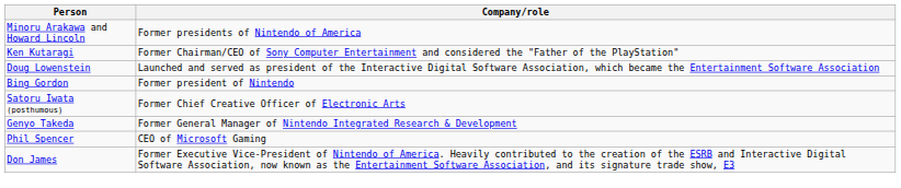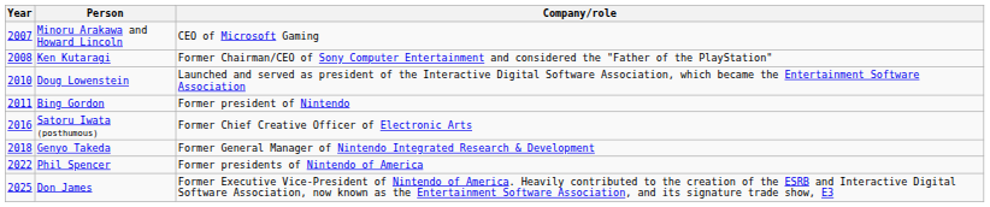 <table class="wikitable sortable" width="auto">
 <tr>
+<th>Year</th>
 <th>Person</th>
 <th>Company/role</th>
 </tr>
 <tr>
+<td><a href='#'>2007</a></td>
 <td><a href='#'>Minoru Arakawa</a> and <a href='#'>Howard Lincoln</a></td>
-<td>Former presidents of <a href='#'>Nintendo of America</a></td>
+<td>CEO of <a href='#'>Microsoft</a> Gaming</td>
 </tr>
 <tr>
+<td><a href='#'>2008</a></td>
 <td><a href='#'>Ken Kutaragi</a></td>
 <td>Former Chairman/CEO of <a href='#'>Sony Computer Entertainment</a> and considered the "Father of the PlayStation"</td>
 </tr>
 <tr>
+<td><a href='#'>2010</a></td>
 <td><a href='#'>Doug Lowenstein</a></td>
 <td>Launched and served as president of the Interactive Digital Software Association, which became the <a href='#'>Entertainment Software Association</a></td>
 </tr>
 <tr>
+<td><a href='#'>2011</a></td>
 <td><a href='#'>Bing Gordon</a></td>
 <td>Former president of <a href='#'>Nintendo</a></td>
 </tr>
 <tr>
+<td><a href='#'>2016</a></td>
 <td><a href='#'>Satoru Iwata</a> <small>(posthumous)</small></td>
 <td>Former Chief Creative Officer of <a href='#'>Electronic Arts</a></td>
 </tr>
 <tr>
+<td><a href='#'>2018</a></td>
 <td><a href='#'>Genyo Takeda</a></td>
 <td>Former General Manager of <a href='#'>Nintendo Integrated Research & Development</a></td>
 </tr>
 <tr>
+<td><a href='#'>2022</a></td>
 <td><a href='#'>Phil Spencer</a></td>
-<td>CEO of <a href='#'>Microsoft</a> Gaming</td>
+<td>Former presidents of <a href='#'>Nintendo of America</a></td>
 </tr>
 <tr>
+<td><a href='#'>2025</a></td>
 <td><a href='#'>Don James</a></td>
 <td>Former Executive Vice-President of <a href='#'>Nintendo of America</a>. Heavily contributed to the creation of the <a href='#'>ESRB</a> and Interactive Digital Software Association, now known as the <a href='#'>Entertainment Software Association</a>, and its signature trade show, <a href='#'>E3</a></td>
 </tr>
 </table>
